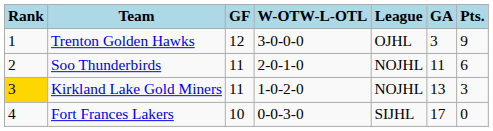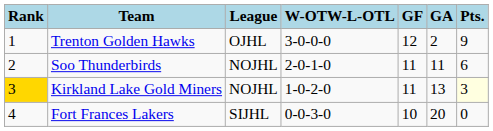 <table class="wikitable">
 <tr>
 <th style="background:lightblue;">Rank</th>
 <th style="background:lightblue;">Team</th>
+<th style="background:lightblue;">League</th>
+<th style="background:lightblue;">W-OTW-L-OTL</th>
 <th style="background:lightblue;">GF</th>
-<th style="background:lightblue;">W-OTW-L-OTL</th>
-<th style="background:lightblue;">League</th>
 <th style="background:lightblue;">GA</th>
 <th style="background:lightblue;">Pts.</th>
 </tr>
 <tr>
 <td>1</td>
 <td><a href='#'>Trenton Golden Hawks</a></td>
+<td>OJHL</td>
+<td>3-0-0-0</td>
 <td>12</td>
-<td>3-0-0-0</td>
-<td>OJHL</td>
-<td>3</td>
+<td>2</td>
 <td>9</td>
 </tr>
 <tr>
 <td>2</td>
 <td><a href='#'>Soo Thunderbirds</a></td>
+<td>NOJHL</td>
+<td>2-0-1-0</td>
 <td>11</td>
-<td>2-0-1-0</td>
-<td>NOJHL</td>
 <td>11</td>
 <td>6</td>
 </tr>
 <tr>
 <td style="background: gold;">3</td>
 <td><a href='#'>Kirkland Lake Gold Miners</a></td>
+<td>NOJHL</td>
+<td>1-0-2-0</td>
 <td>11</td>
-<td>1-0-2-0</td>
-<td>NOJHL</td>
 <td>13</td>
-<td>3</td>
+<td style="background: lightyellow;">3</td>
 </tr>
 <tr>
 <td>4</td>
 <td><a href='#'>Fort Frances Lakers</a></td>
+<td>SIJHL</td>
+<td>0-0-3-0</td>
 <td>10</td>
-<td>0-0-3-0</td>
-<td>SIJHL</td>
-<td>17</td>
+<td>20</td>
 <td>0</td>
 </tr>
 </table>
